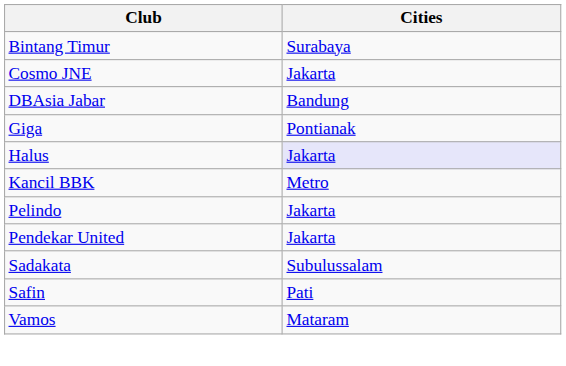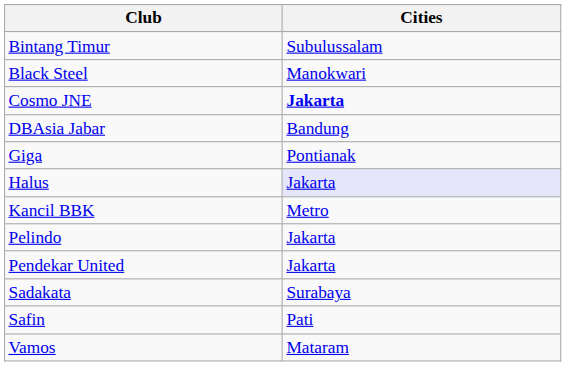 <table class="wikitable">
 <tr>
 <th width="250">Club</th>
 <th width="250">Cities</th>
 </tr>
 <tr>
 <td><a href='#'>Bintang Timur</a></td>
-<td><a href='#'>Surabaya</a></td>
+<td><a href='#'>Subulussalam</a></td>
+</tr>
+<tr>
+<td><a href='#'>Black Steel</a></td>
+<td><a href='#'>Manokwari</a></td>
 </tr>
 <tr>
 <td><a href='#'>Cosmo JNE</a></td>
-<td><a href='#'>Jakarta</a></td>
+<td><strong><a href='#'>Jakarta</a></strong></td>
 </tr>
 <tr>
 <td><a href='#'>DBAsia Jabar</a></td>
 <td><a href='#'>Bandung</a></td>
 </tr>
 <tr>
 <td><a href='#'>Giga</a></td>
 <td><a href='#'>Pontianak</a></td>
 </tr>
 <tr>
 <td><a href='#'>Halus</a></td>
 <td style="background: lavender;"><a href='#'>Jakarta</a></td>
 </tr>
 <tr>
 <td><a href='#'>Kancil BBK</a></td>
 <td><a href='#'>Metro</a></td>
 </tr>
 <tr>
 <td><a href='#'>Pelindo</a></td>
 <td><a href='#'>Jakarta</a></td>
 </tr>
 <tr>
 <td><a href='#'>Pendekar United</a></td>
 <td><a href='#'>Jakarta</a></td>
 </tr>
 <tr>
 <td><a href='#'>Sadakata</a></td>
-<td><a href='#'>Subulussalam</a></td>
+<td><a href='#'>Surabaya</a></td>
 </tr>
 <tr>
 <td><a href='#'>Safin</a></td>
 <td><a href='#'>Pati</a></td>
 </tr>
 <tr>
 <td><a href='#'>Vamos</a></td>
 <td><a href='#'>Mataram</a></td>
 </tr>
 </table>
